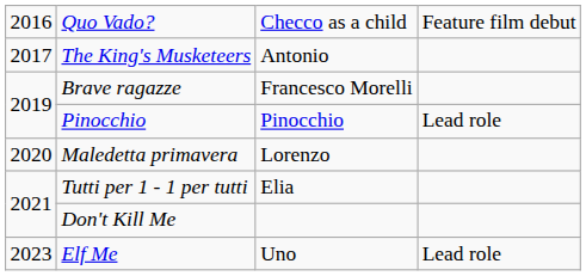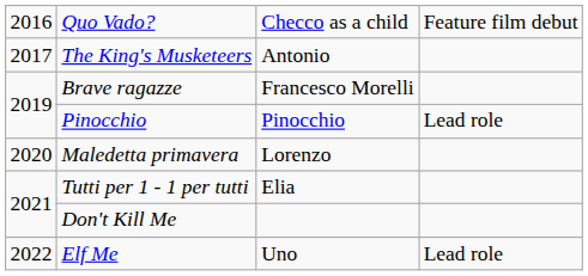 <table class="wikitable">
 <tr>
 <td>2016</td>
 <td><em><a href='#'>Quo Vado?</a></em></td>
 <td><a href='#'>Checco</a> as a child</td>
 <td>Feature film debut</td>
 </tr>
 <tr>
 <td>2017</td>
 <td><em><a href='#'>The King's Musketeers</a></em></td>
 <td>Antonio</td>
 <td></td>
 </tr>
 <tr>
 <td rowspan="2">2019</td>
 <td><em>Brave ragazze</em></td>
 <td>Francesco Morelli</td>
 <td></td>
 </tr>
 <tr>
 <td><em><a href='#'>Pinocchio</a></em></td>
 <td><a href='#'>Pinocchio</a></td>
 <td>Lead role</td>
 </tr>
 <tr>
 <td>2020</td>
 <td><em>Maledetta primavera</em></td>
 <td>Lorenzo</td>
 <td></td>
 </tr>
 <tr>
 <td rowspan="2">2021</td>
 <td><em>Tutti per 1 - 1 per tutti</em></td>
 <td>Elia</td>
 <td></td>
 </tr>
 <tr>
 <td><em>Don't Kill Me</em></td>
 <td></td>
 <td></td>
 </tr>
 <tr>
-<td>2023</td>
+<td>2022</td>
 <td><em><a href='#'>Elf Me</a></em></td>
 <td>Uno</td>
 <td>Lead role</td>
 </tr>
 </table>
